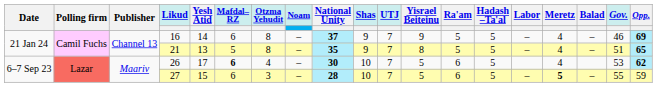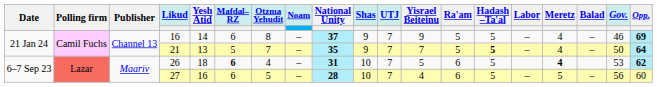 <table class="wikitable sortable" style=text-align:center;font-size:90%;line-height:12px>
 <tr>
 <th rowspan=2>Date</th>
 <th rowspan=2>Polling firm</th>
 <th rowspan=2>Publisher</th>
 <th style=background:#cee><a href='#'>Likud</a></th>
 <th><a href='#'>Yesh<br>Atid</a></th>
 <th style=background:#cee;font-size:90%><a href='#'>Mafdal–<br>RZ</a></th>
 <th style=background:#cee;font-size:90%><a href='#'>Otzma<br>Yehudit</a></th>
 <th style=background:#cee;font-size:90%><a href='#'>Noam</a></th>
 <th><a href='#'>National<br>Unity</a></th>
 <th style=background:#cee><a href='#'>Shas</a></th>
 <th style=background:#cee><a href='#'>UTJ</a></th>
 <th><a href='#'>Yisrael<br>Beiteinu</a></th>
 <th><a href='#'>Ra'am</a></th>
 <th><a href='#'>Hadash<br>–Ta'al</a></th>
 <th><a href='#'>Labor</a></th>
 <th><a href='#'>Meretz</a></th>
 <th><a href='#'>Balad</a></th>
 <th style=background:#cee><a href='#'><em>Gov.</em></a></th>
 <th style=font-size:90%><a href='#'><em>Opp.</em></a></th>
 </tr>
 <tr>
 <th style=background:></th>
 <th style=background:></th>
 <th style=background:></th>
 <th style=background:></th>
 <th style=background:#01AFF0></th>
 <th style=background:></th>
 <th style=background:></th>
 <th style=background:></th>
 <th style=background:></th>
 <th style=background:></th>
 <th style=background:></th>
 <th style=background:></th>
 <th style=background:></th>
 <th style=background:></th>
 <th style=background:></th>
 <th style=background:></th>
 </tr>
 <tr>
 <td rowspan=2 data-sort-value=2024-01-21>21 Jan 24</td>
 <td rowspan=2 style=background:#FFCCFF>Camil Fuchs</td>
 <td rowspan=2><a href='#'>Channel 13</a></td>
 <td>16					</td>
 <td>14					</td>
 <td>6					</td>
 <td>8					</td>
 <td>–					</td>
 <td style=background:#B2EDFB><strong>37</strong>	</td>
 <td>9					</td>
 <td>7					</td>
 <td>9					</td>
 <td>5					</td>
 <td>5					</td>
 <td>–					</td>
 <td>4					</td>
 <td>–					</td>
 <td>46					</td>
 <td style=background:#B2EDFB><strong>69</strong>	</td>
 </tr>
 <tr style=background:#fffdb0>
 <td>21					</td>
 <td>13					</td>
 <td>5					</td>
-<td>8					</td>
+<td>7					</td>
 <td>–					</td>
 <td style=background:#B2EDFB><strong>35</strong>	</td>
 <td>9					</td>
 <td>7					</td>
-<td>8					</td>
+<td>7					</td>
 <td>5					</td>
-<td>5					</td>
+<td><strong>5					</strong></td>
 <td>–					</td>
 <td>4					</td>
 <td>–					</td>
-<td>51					</td>
-<td style=background:#B2EDFB><strong>65</strong>	</td>
+<td>50					</td>
+<td style=background:#B2EDFB><strong>64</strong>	</td>
 </tr>
 <tr>
 <td rowspan=2 data-sort-value=2023-09-07>6–7 Sep 23</td>
 <td rowspan=2 style=background:#F86B61>Lazar</td>
 <td rowspan=2><em><a href='#'>Maariv</a></em></td>
 <td>26					</td>
-<td>17					</td>
+<td>18					</td>
 <td><strong>6					</strong></td>
 <td>4					</td>
 <td>–					</td>
-<td style=background:#B2EDFB><strong>30</strong>	</td>
+<td style=background:#B2EDFB><strong>31</strong>	</td>
 <td>10					</td>
 <td>7					</td>
 <td>5					</td>
 <td>6					</td>
 <td>5					</td>
 <td>	</td>
-<td>4					</td>
+<td><strong>4					</strong></td>
 <td>	</td>
 <td>53					</td>
 <td style=background:#B2EDFB><strong>62</strong>	</td>
 </tr>
 <tr style=background:#fffdb0>
 <td>27					</td>
-<td>15					</td>
+<td>16					</td>
 <td>6					</td>
-<td>3					</td>
+<td>5					</td>
 <td>–					</td>
 <td style=background:#B2EDFB><strong>28</strong>	</td>
 <td>10					</td>
 <td>7					</td>
-<td>5					</td>
+<td>4					</td>
 <td>6					</td>
 <td>5					</td>
 <td>–					</td>
-<td><strong>5					</strong></td>
+<td>5					</td>
 <td>–					</td>
-<td>55					</td>
-<td>59					</td>
+<td>56					</td>
+<td>60					</td>
 </tr>
 </table>
